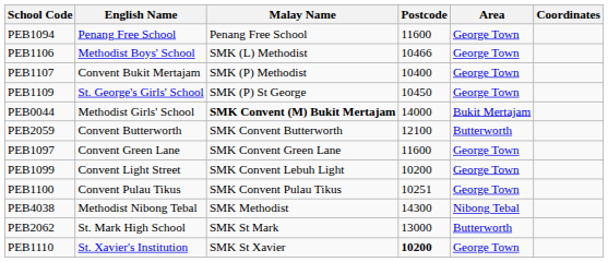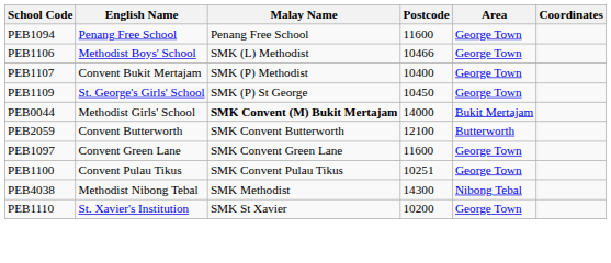 <table class="wikitable sortable">
 <tr>
 <th>School Code</th>
 <th>English Name</th>
 <th>Malay Name</th>
 <th>Postcode</th>
 <th>Area</th>
 <th>Coordinates</th>
 </tr>
 <tr>
 <td>PEB1094</td>
 <td><a href='#'>Penang Free School</a></td>
 <td>Penang Free School</td>
 <td>11600</td>
 <td><a href='#'>George Town</a></td>
 <td></td>
 </tr>
 <tr>
 <td>PEB1106</td>
 <td><a href='#'>Methodist Boys' School</a></td>
 <td>SMK (L) Methodist</td>
 <td>10466</td>
 <td><a href='#'>George Town</a></td>
 <td></td>
 </tr>
 <tr>
 <td>PEB1107</td>
 <td>Convent Bukit Mertajam</td>
 <td>SMK (P) Methodist</td>
 <td>10400</td>
 <td><a href='#'>George Town</a></td>
 <td></td>
 </tr>
 <tr>
 <td>PEB1109</td>
 <td><a href='#'>St. George's Girls' School</a></td>
 <td>SMK (P) St George</td>
 <td>10450</td>
 <td><a href='#'>George Town</a></td>
 <td></td>
 </tr>
 <tr>
 <td>PEB0044</td>
 <td>Methodist Girls' School</td>
 <td><strong>SMK Convent (M) Bukit Mertajam</strong></td>
 <td>14000</td>
 <td><a href='#'>Bukit Mertajam</a></td>
 <td></td>
 </tr>
 <tr>
 <td>PEB2059</td>
 <td>Convent Butterworth</td>
 <td>SMK Convent Butterworth</td>
 <td>12100</td>
 <td><a href='#'>Butterworth</a></td>
 <td></td>
 </tr>
 <tr>
 <td>PEB1097</td>
 <td>Convent Green Lane</td>
 <td>SMK Convent Green Lane</td>
 <td>11600</td>
 <td><a href='#'>George Town</a></td>
 <td></td>
 </tr>
 <tr>
-<td>PEB1099</td>
-<td>Convent Light Street</td>
-<td>SMK Convent Lebuh Light</td>
-<td>10200</td>
-<td><a href='#'>George Town</a></td>
-<td></td>
-</tr>
-<tr>
 <td>PEB1100</td>
 <td>Convent Pulau Tikus</td>
 <td>SMK Convent Pulau Tikus</td>
 <td>10251</td>
 <td><a href='#'>George Town</a></td>
 <td></td>
 </tr>
 <tr>
 <td>PEB4038</td>
 <td>Methodist Nibong Tebal</td>
 <td>SMK Methodist</td>
 <td>14300</td>
 <td><a href='#'>Nibong Tebal</a></td>
 <td></td>
 </tr>
 <tr>
-<td>PEB2062</td>
-<td>St. Mark High School</td>
-<td>SMK St Mark</td>
-<td>13000</td>
-<td><a href='#'>Butterworth</a></td>
-<td></td>
-</tr>
-<tr>
 <td>PEB1110</td>
 <td><a href='#'>St. Xavier's Institution</a></td>
 <td>SMK St Xavier</td>
-<td><strong>10200</strong></td>
+<td>10200</td>
 <td><a href='#'>George Town</a></td>
 <td></td>
 </tr>
 </table>
